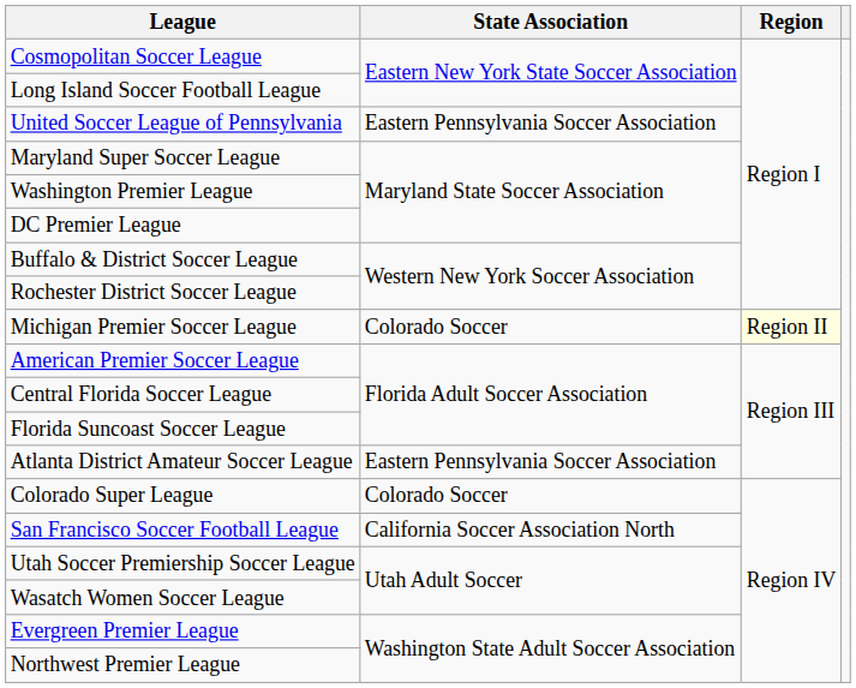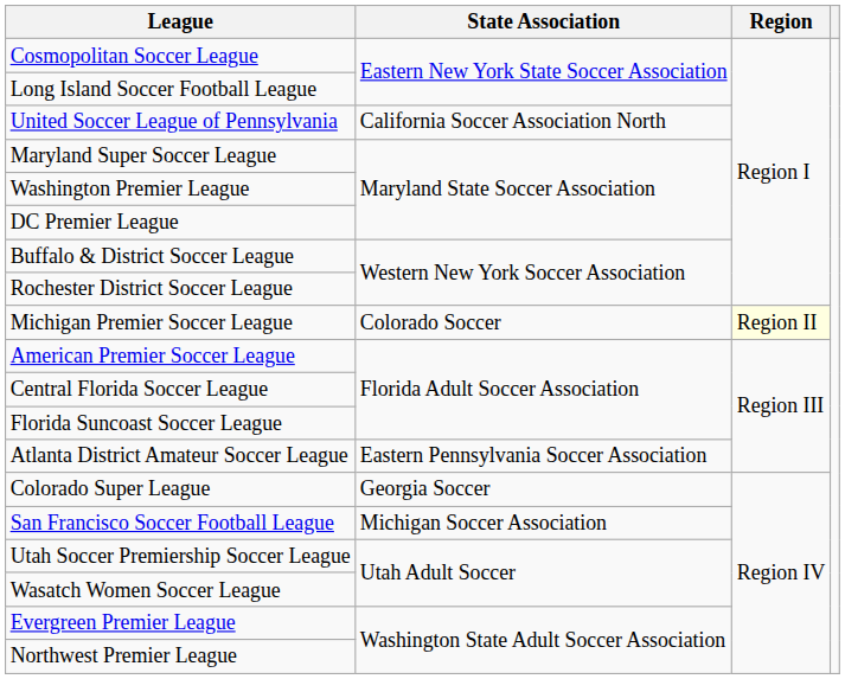 <table class="wikitable">
 <tr>
 <th>League</th>
 <th>State Association</th>
 <th>Region</th>
 <th></th>
 </tr>
 <tr>
 <td><a href='#'>Cosmopolitan Soccer League</a></td>
 <td Rowspan="2"><a href='#'>Eastern New York State Soccer Association</a></td>
 <td rowspan="8">Region I</td>
 <td rowspan="19"></td>
 </tr>
 <tr>
 <td>Long Island Soccer Football League</td>
 </tr>
 <tr>
 <td><a href='#'>United Soccer League of Pennsylvania</a></td>
-<td>Eastern Pennsylvania Soccer Association</td>
+<td>California Soccer Association North</td>
 </tr>
 <tr>
 <td>Maryland Super Soccer League</td>
 <td Rowspan="3">Maryland State Soccer Association</td>
 </tr>
 <tr>
 <td>Washington Premier League</td>
 </tr>
 <tr>
 <td>DC Premier League</td>
 </tr>
 <tr>
 <td>Buffalo & District Soccer League</td>
 <td Rowspan="2">Western New York Soccer Association</td>
 </tr>
 <tr>
 <td>Rochester District Soccer League</td>
 </tr>
 <tr>
 <td>Michigan Premier Soccer League</td>
 <td>Colorado Soccer</td>
 <td style="background: lightyellow;">Region II</td>
 </tr>
 <tr>
 <td><a href='#'>American Premier Soccer League</a></td>
 <td rowspan="3">Florida Adult Soccer Association</td>
 <td rowspan="4">Region III</td>
 </tr>
 <tr>
 <td>Central Florida Soccer League</td>
 </tr>
 <tr>
 <td>Florida Suncoast Soccer League</td>
 </tr>
 <tr>
 <td>Atlanta District Amateur Soccer League</td>
 <td>Eastern Pennsylvania Soccer Association</td>
 </tr>
 <tr>
 <td>Colorado Super League</td>
-<td>Colorado Soccer</td>
+<td>Georgia Soccer</td>
 <td rowspan="6">Region IV</td>
 </tr>
 <tr>
 <td><a href='#'>San Francisco Soccer Football League</a></td>
-<td>California Soccer Association North</td>
+<td>Michigan Soccer Association</td>
 </tr>
 <tr>
 <td>Utah Soccer Premiership Soccer League</td>
 <td Rowspan="2">Utah Adult Soccer</td>
 </tr>
 <tr>
 <td>Wasatch Women Soccer League</td>
 </tr>
 <tr>
 <td><a href='#'>Evergreen Premier League</a></td>
 <td Rowspan="2">Washington State Adult Soccer Association</td>
 </tr>
 <tr>
 <td>Northwest Premier League</td>
 </tr>
 </table>
